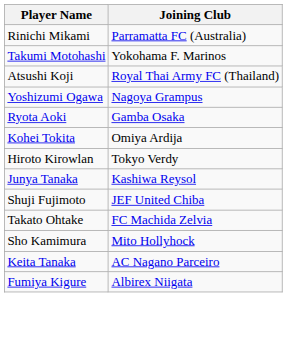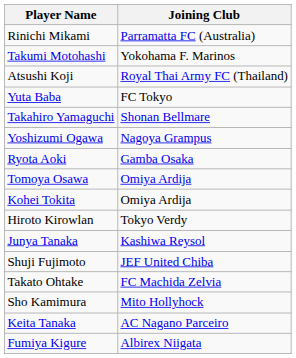 <table class="wikitable">
 <tr>
 <th><strong>Player Name</strong></th>
 <th><strong>Joining Club</strong></th>
 </tr>
 <tr>
 <td>Rinichi Mikami</td>
 <td><a href='#'>Parramatta FC</a> (Australia)</td>
 </tr>
 <tr>
 <td><a href='#'>Takumi Motohashi</a></td>
 <td>Yokohama F. Marinos</td>
 </tr>
 <tr>
 <td>Atsushi Koji</td>
 <td><a href='#'>Royal Thai Army FC</a> (Thailand)</td>
 </tr>
 <tr>
+<td><a href='#'>Yuta Baba</a></td>
+<td>FC Tokyo</td>
+</tr>
+<tr>
+<td><a href='#'>Takahiro Yamaguchi</a></td>
+<td><a href='#'>Shonan Bellmare</a></td>
+</tr>
+<tr>
 <td><a href='#'>Yoshizumi Ogawa</a></td>
 <td><a href='#'>Nagoya Grampus</a></td>
 </tr>
 <tr>
 <td><a href='#'>Ryota Aoki</a></td>
 <td><a href='#'>Gamba Osaka</a></td>
+</tr>
+<tr>
+<td><a href='#'>Tomoya Osawa</a></td>
+<td><a href='#'>Omiya Ardija</a></td>
 </tr>
 <tr>
 <td><a href='#'>Kohei Tokita</a></td>
 <td>Omiya Ardija</td>
 </tr>
 <tr>
 <td>Hiroto Kirowlan</td>
 <td>Tokyo Verdy</td>
 </tr>
 <tr>
 <td><a href='#'>Junya Tanaka</a></td>
 <td><a href='#'>Kashiwa Reysol</a></td>
 </tr>
 <tr>
 <td>Shuji Fujimoto</td>
 <td><a href='#'>JEF United Chiba</a></td>
 </tr>
 <tr>
 <td>Takato Ohtake</td>
 <td><a href='#'>FC Machida Zelvia</a></td>
 </tr>
 <tr>
 <td>Sho Kamimura</td>
 <td><a href='#'>Mito Hollyhock</a></td>
 </tr>
 <tr>
 <td><a href='#'>Keita Tanaka</a></td>
 <td><a href='#'>AC Nagano Parceiro</a></td>
 </tr>
 <tr>
 <td><a href='#'>Fumiya Kigure</a></td>
 <td><a href='#'>Albirex Niigata</a></td>
 </tr>
 </table>
